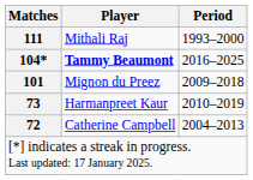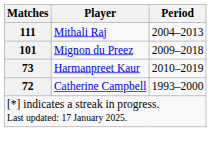 <table class="wikitable">
 <tr>
 <th scope=col>Matches</th>
 <th scope=col>Player</th>
 <th scope=col>Period</th>
 </tr>
 <tr>
 <th scope=row>111</th>
 <td> <a href='#'>Mithali Raj</a></td>
-<td>1993–2000</td>
-</tr>
-<tr>
-<th scope=row>104*</th>
-<td> <strong><a href='#'>Tammy Beaumont</a></strong></td>
-<td>2016–2025</td>
+<td>2004–2013</td>
 </tr>
 <tr>
 <th scope=row>101</th>
 <td> <a href='#'>Mignon du Preez</a></td>
 <td>2009–2018</td>
 </tr>
 <tr>
 <th scope=row>73</th>
 <td> <a href='#'>Harmanpreet Kaur</a></td>
 <td>2010–2019</td>
 </tr>
 <tr>
 <th scope=row>72</th>
 <td> <a href='#'>Catherine Campbell</a></td>
-<td>2004–2013</td>
+<td>1993–2000</td>
 </tr>
 <tr>
 <td scope=row colspan=3>[*] indicates a streak in progress.<br><small>Last updated: 17 January 2025.</small></td>
 </tr>
 </table>
